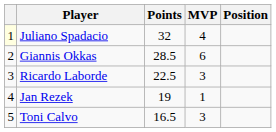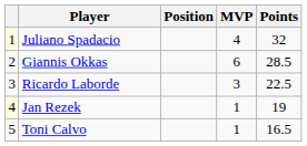 <table class="wikitable">
 <tr>
 <th></th>
 <th style="width:150px;">Player</th>
+<th>Position</th>
+<th>MVP</th>
 <th>Points</th>
-<th>MVP</th>
-<th>Position</th>
 </tr>
 <tr>
 <td align=center style="background: lightyellow;">1</td>
 <td> <a href='#'>Juliano Spadacio</a></td>
+<td align=center></td>
+<td align=center>4</td>
 <td align=center>32</td>
-<td align=center>4</td>
-<td align=center></td>
 </tr>
 <tr>
 <td align=center>2</td>
 <td> <a href='#'>Giannis Okkas</a></td>
+<td align=center></td>
+<td align=center>6</td>
 <td align=center>28.5</td>
-<td align=center>6</td>
-<td align=center></td>
 </tr>
 <tr>
 <td align=center>3</td>
 <td> <a href='#'>Ricardo Laborde</a></td>
+<td align=center></td>
+<td align=center>3</td>
 <td align=center>22.5</td>
-<td align=center>3</td>
-<td align=center></td>
 </tr>
 <tr>
-<td align=center>4</td>
+<td align=center style="background: lightyellow;">4</td>
 <td> <a href='#'>Jan Rezek</a></td>
+<td align=center></td>
+<td align=center>1</td>
 <td align=center>19</td>
-<td align=center>1</td>
-<td align=center></td>
 </tr>
 <tr>
 <td align=center>5</td>
 <td> <a href='#'>Toni Calvo</a></td>
+<td align=center></td>
+<td align=center>1</td>
 <td align=center>16.5</td>
-<td align=center>3</td>
-<td align=center></td>
 </tr>
 </table>
